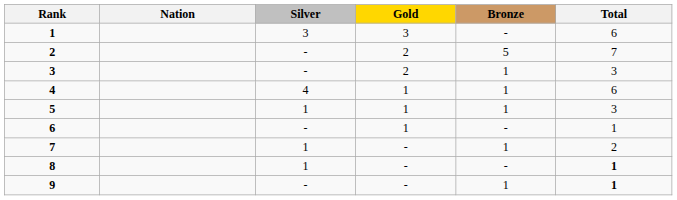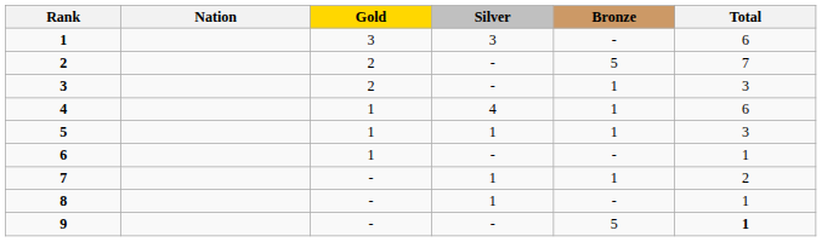 <table class="wikitable collapsible autocollapse plainrowheaders" width=70.5% style="text-align:center;">
 <tr style="background-color:#EDEDED;">
 <th width=120px class="hintergrundfarbe5">Rank</th>
 <th width=200px class="hintergrundfarbe6">Nation</th>
+<th style="background:    gold; width:15%">Gold</th>
 <th style="background:  silver; width:15%">Silver</th>
-<th style="background:    gold; width:15%">Gold</th>
 <th style="background: #CC9966; width:15%">Bronze</th>
 <th>Total</th>
 </tr>
 <tr>
 <td><strong>1</strong></td>
 <td align=left></td>
 <td>3</td>
 <td>3</td>
 <td>-</td>
 <td>6</td>
 </tr>
 <tr>
 <td><strong>2</strong></td>
 <td align=left></td>
+<td>2</td>
 <td>-</td>
-<td>2</td>
 <td>5</td>
 <td>7</td>
 </tr>
 <tr>
 <td><strong>3</strong></td>
 <td align=left></td>
+<td>2</td>
 <td>-</td>
-<td>2</td>
 <td>1</td>
 <td>3</td>
 </tr>
 <tr>
 <td><strong>4</strong></td>
 <td align=left></td>
+<td>1</td>
 <td>4</td>
-<td>1</td>
 <td>1</td>
 <td>6</td>
 </tr>
 <tr>
 <td><strong>5</strong></td>
 <td align=left></td>
 <td>1</td>
 <td>1</td>
 <td>1</td>
 <td>3</td>
 </tr>
 <tr>
 <td><strong>6</strong></td>
 <td align=left></td>
+<td>1</td>
+<td>-</td>
+<td>-</td>
+<td>1</td>
+</tr>
+<tr>
+<td><strong>7</strong></td>
+<td align=left></td>
+<td>-</td>
+<td>1</td>
+<td>1</td>
+<td>2</td>
+</tr>
+<tr>
+<td><strong>8</strong></td>
+<td align=left></td>
 <td>-</td>
 <td>1</td>
 <td>-</td>
 <td>1</td>
 </tr>
 <tr>
-<td><strong>7</strong></td>
-<td align=left></td>
-<td>1</td>
-<td>-</td>
-<td>1</td>
-<td>2</td>
-</tr>
-<tr>
-<td><strong>8</strong></td>
-<td align=left></td>
-<td>1</td>
-<td>-</td>
-<td>-</td>
-<td><strong>1</strong></td>
-</tr>
-<tr>
 <td><strong>9</strong></td>
 <td align=left></td>
 <td>-</td>
 <td>-</td>
-<td>1</td>
+<td>5</td>
 <td><strong>1</strong></td>
 </tr>
 </table>
